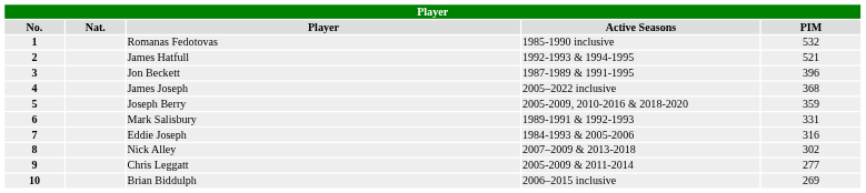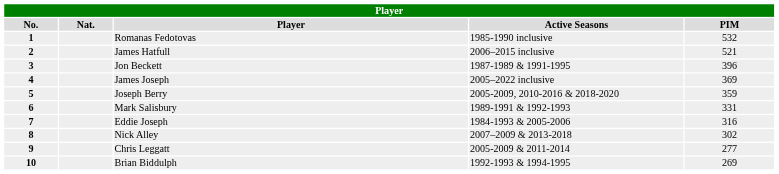 <table class="toccolours"  style="width:97%; clear:both; margin:1.5em auto; text-align:center;">
 <tr>
 <th colspan="11" style="background:green; color:white;">Player</th>
 </tr>
 <tr style="background:#ddd;">
 <th width=7%>No.</th>
 <th width=7%>Nat.</th>
 <th !width=30%>Player</th>
 <th width=28%>Active Seasons</th>
 <th widith=28%>PIM</th>
 </tr>
 <tr style="background:#eee;">
 <td><strong>1</strong></td>
 <td></td>
 <td align="left">Romanas Fedotovas</td>
 <td align=left>1985-1990 inclusive</td>
 <td>532</td>
 </tr>
 <tr style="background:#eee;">
 <td><strong>2</strong></td>
 <td></td>
 <td align=left>James Hatfull</td>
-<td align=left>1992-1993 & 1994-1995</td>
+<td align=left>2006–2015 inclusive</td>
 <td>521</td>
 </tr>
 <tr style="background:#eee;">
 <td><strong>3</strong></td>
 <td></td>
 <td align=left>Jon Beckett</td>
 <td align=left>1987-1989 & 1991-1995</td>
 <td>396</td>
 </tr>
 <tr style="background:#eee;">
 <td><strong>4</strong></td>
 <td></td>
 <td align=left>James Joseph</td>
 <td align=left>2005–2022 inclusive</td>
-<td>368</td>
+<td>369</td>
 </tr>
 <tr style="background:#eee;">
 <td><strong>5</strong></td>
 <td></td>
 <td align=left>Joseph Berry</td>
 <td align=left>2005-2009, 2010-2016 & 2018-2020</td>
 <td>359</td>
 </tr>
 <tr style="background:#eee;">
 <td><strong>6</strong></td>
 <td></td>
 <td align=left>Mark Salisbury</td>
 <td align=left>1989-1991 & 1992-1993</td>
 <td>331</td>
 </tr>
 <tr style="background:#eee;">
 <td><strong>7</strong></td>
 <td></td>
 <td align=left>Eddie Joseph</td>
 <td align=left>1984-1993 & 2005-2006</td>
 <td>316</td>
 </tr>
 <tr style="background:#eee;">
 <td><strong>8</strong></td>
 <td></td>
 <td align=left>Nick Alley</td>
 <td align=left>2007–2009 & 2013-2018</td>
 <td>302</td>
 </tr>
 <tr style="background:#eee;">
 <td><strong>9</strong></td>
 <td></td>
 <td align=left>Chris Leggatt</td>
 <td align=left>2005-2009 & 2011-2014</td>
 <td>277</td>
 </tr>
 <tr style="background:#eee;">
 <td><strong>10</strong></td>
 <td></td>
 <td align=left>Brian Biddulph</td>
-<td align=left>2006–2015 inclusive</td>
+<td align=left>1992-1993 & 1994-1995</td>
 <td>269</td>
 </tr>
 </table>
